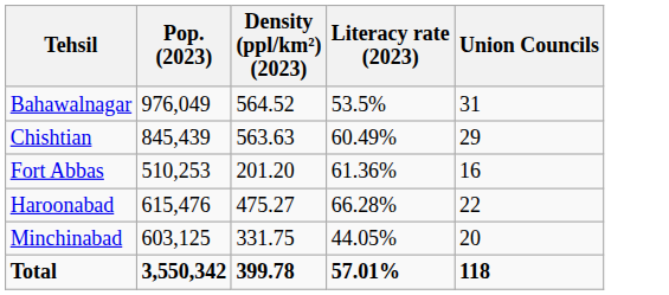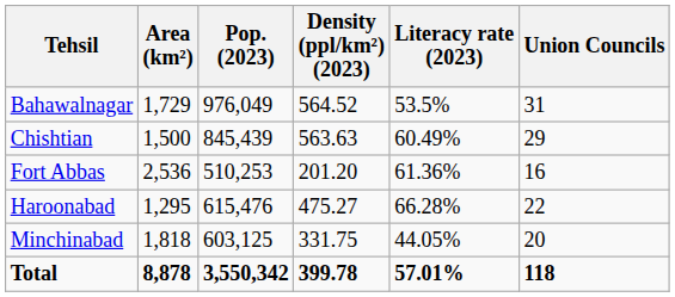 <table class="wikitable sortable static-row-numbers static-row-header-hash">
 <tr>
 <th>Tehsil</th>
+<th>Area<br>(km²)</th>
 <th>Pop.<br>(2023)</th>
 <th>Density<br>(ppl/km²)<br>(2023)</th>
 <th>Literacy rate<br>(2023)</th>
 <th>Union Councils</th>
 </tr>
 <tr>
 <td><a href='#'>Bahawalnagar</a></td>
+<td>1,729</td>
 <td>976,049</td>
 <td>564.52</td>
 <td>53.5%</td>
 <td>31</td>
 </tr>
 <tr>
 <td><a href='#'>Chishtian</a></td>
+<td>1,500</td>
 <td>845,439</td>
 <td>563.63</td>
 <td>60.49%</td>
 <td>29</td>
 </tr>
 <tr>
 <td><a href='#'>Fort Abbas</a></td>
+<td>2,536</td>
 <td>510,253</td>
 <td>201.20</td>
 <td>61.36%</td>
 <td>16</td>
 </tr>
 <tr>
 <td><a href='#'>Haroonabad</a></td>
+<td>1,295</td>
 <td>615,476</td>
 <td>475.27</td>
 <td>66.28%</td>
 <td>22</td>
 </tr>
 <tr>
 <td><a href='#'>Minchinabad</a></td>
+<td>1,818</td>
 <td>603,125</td>
 <td>331.75</td>
 <td>44.05%</td>
 <td>20</td>
 </tr>
 <tr>
 <td><strong>Total</strong></td>
+<td><strong>8,878</strong></td>
 <td><strong>3,550,342</strong></td>
 <td><strong>399.78</strong></td>
 <td><strong>57.01%</strong></td>
 <td><strong>118</strong></td>
 </tr>
 </table>
